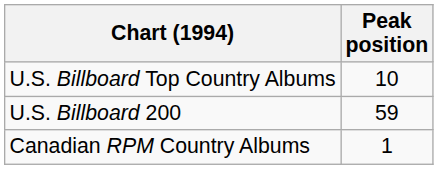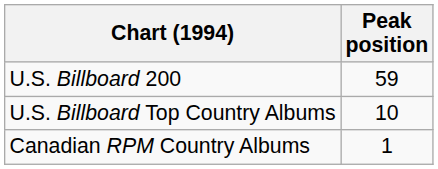 <table class="wikitable">
 <tr>
 <th>Chart (1994)</th>
 <th>Peak<br>position</th>
 </tr>
 <tr>
+<td>U.S. <em>Billboard</em> 200</td>
+<td align="center">59</td>
+</tr>
+<tr>
 <td>U.S. <em>Billboard</em> Top Country Albums</td>
 <td align="center">10</td>
-</tr>
-<tr>
-<td>U.S. <em>Billboard</em> 200</td>
-<td align="center">59</td>
 </tr>
 <tr>
 <td>Canadian <em>RPM</em> Country Albums</td>
 <td align="center">1</td>
 </tr>
 </table>
